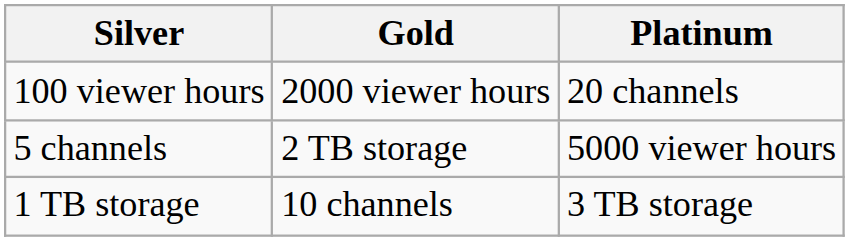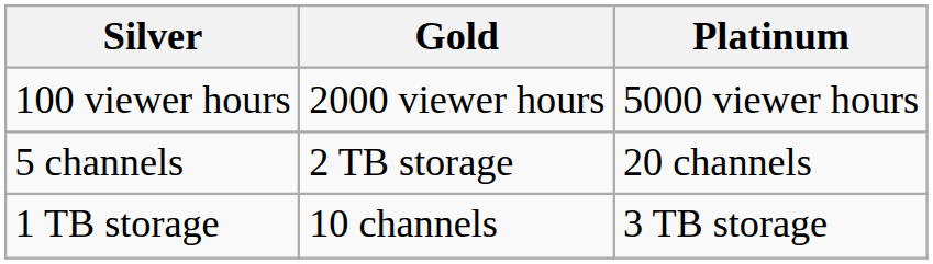 <table class="wikitable mw-collapsible">
 <tr>
 <th>Silver</th>
 <th>Gold</th>
 <th>Platinum</th>
 </tr>
 <tr>
 <td>100 viewer hours</td>
 <td>2000 viewer hours</td>
-<td>20 channels</td>
+<td>5000 viewer hours</td>
 </tr>
 <tr>
 <td>5 channels</td>
 <td>2 TB storage</td>
-<td>5000 viewer hours</td>
+<td>20 channels</td>
 </tr>
 <tr>
 <td>1 TB storage</td>
 <td>10 channels</td>
 <td>3 TB storage</td>
 </tr>
 </table>
